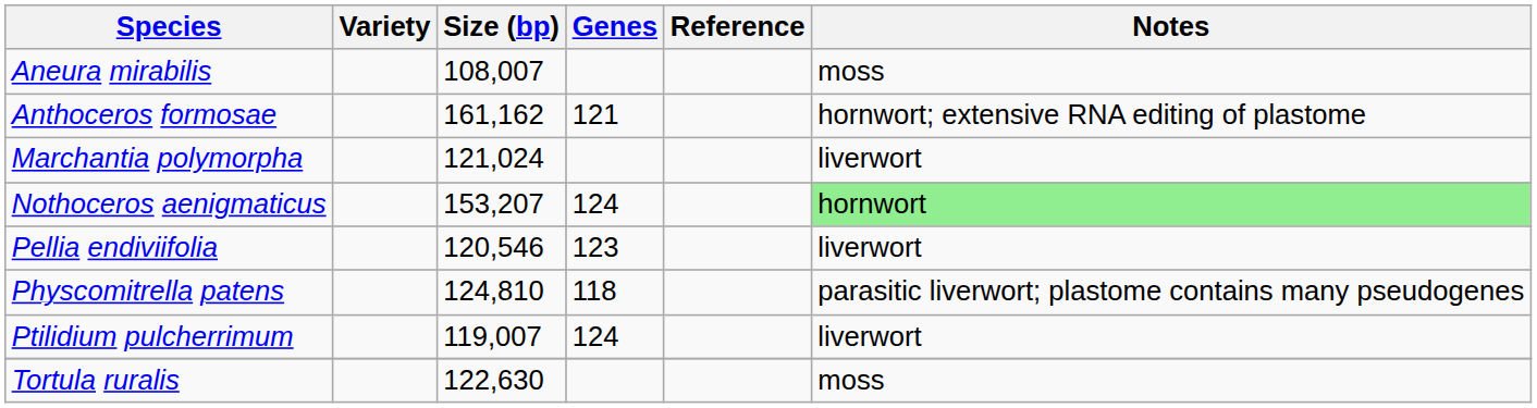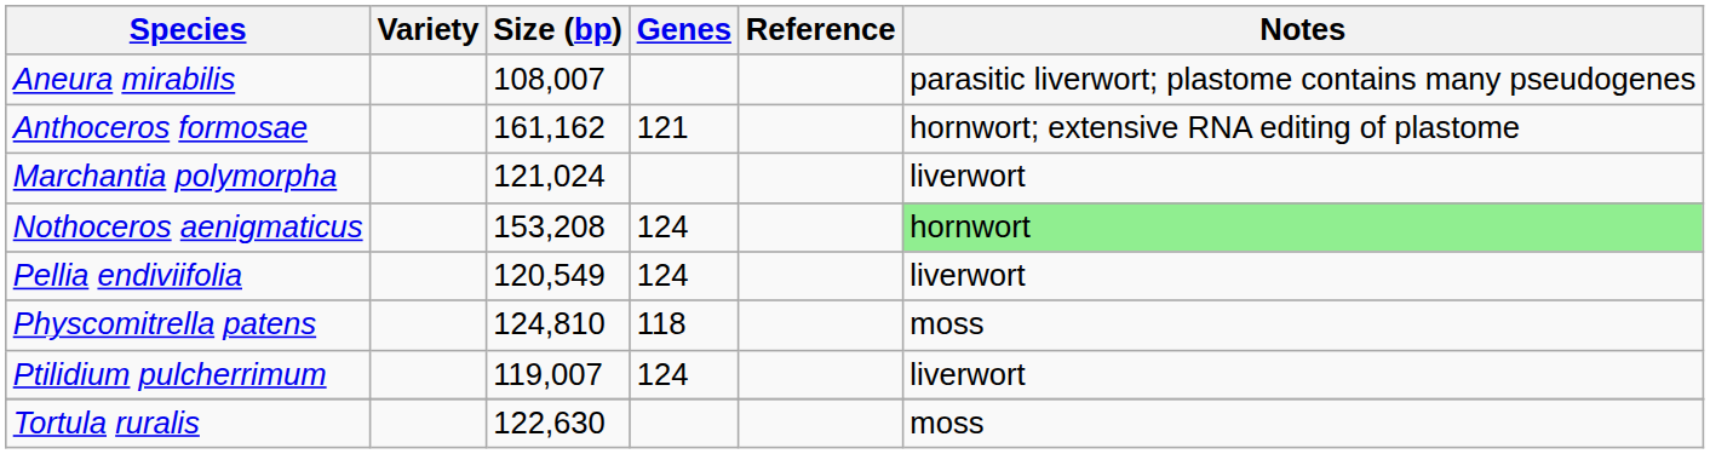 <table class="wikitable sortable">
 <tr>
 <th><a href='#'>Species</a></th>
 <th>Variety</th>
 <th>Size (<a href='#'>bp</a>)</th>
 <th><a href='#'>Genes</a></th>
 <th>Reference</th>
 <th>Notes</th>
 </tr>
 <tr>
 <td><em><a href='#'>Aneura</a> <a href='#'>mirabilis</a></em></td>
 <td></td>
 <td>108,007</td>
 <td></td>
 <td></td>
-<td>moss</td>
+<td>parasitic liverwort; plastome contains many pseudogenes</td>
 </tr>
 <tr>
 <td><em><a href='#'>Anthoceros</a> <a href='#'>formosae</a></em></td>
 <td></td>
 <td>161,162</td>
 <td>121</td>
 <td></td>
 <td>hornwort; extensive RNA editing of plastome</td>
 </tr>
 <tr>
 <td><em><a href='#'>Marchantia</a> <a href='#'>polymorpha</a></em></td>
 <td></td>
 <td>121,024</td>
 <td></td>
 <td></td>
 <td>liverwort</td>
 </tr>
 <tr>
 <td><em><a href='#'>Nothoceros</a> <a href='#'>aenigmaticus</a></em></td>
 <td></td>
-<td>153,207</td>
+<td>153,208</td>
 <td>124</td>
 <td></td>
 <td style="background: lightgreen;">hornwort</td>
 </tr>
 <tr>
 <td><em><a href='#'>Pellia</a> <a href='#'>endiviifolia</a></em></td>
 <td></td>
-<td>120,546</td>
-<td>123</td>
+<td>120,549</td>
+<td>124</td>
 <td></td>
 <td>liverwort</td>
 </tr>
 <tr>
 <td><em><a href='#'>Physcomitrella</a> <a href='#'>patens</a></em></td>
 <td></td>
 <td>124,810</td>
 <td>118</td>
 <td></td>
-<td>parasitic liverwort; plastome contains many pseudogenes</td>
+<td>moss</td>
 </tr>
 <tr>
 <td><em><a href='#'>Ptilidium</a> <a href='#'>pulcherrimum</a></em></td>
 <td></td>
 <td>119,007</td>
 <td>124</td>
 <td></td>
 <td>liverwort</td>
 </tr>
 <tr>
 </tr>
 <tr>
 <td><em><a href='#'>Tortula</a> <a href='#'>ruralis</a></em></td>
 <td></td>
 <td>122,630</td>
 <td></td>
 <td></td>
 <td>moss</td>
 </tr>
 </table>
